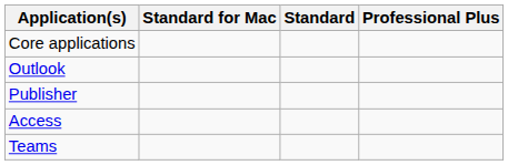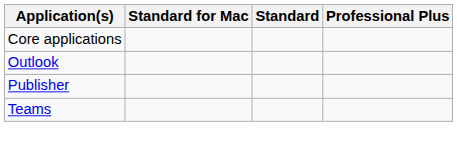 <table class="wikitable">
 <tr>
 <th>Application(s)</th>
 <th>Standard for Mac</th>
 <th>Standard</th>
 <th>Professional Plus</th>
 </tr>
 <tr>
 <td>Core applications</td>
 <td></td>
 <td></td>
 <td></td>
 </tr>
 <tr>
 <td><a href='#'>Outlook</a></td>
 <td></td>
 <td></td>
 <td></td>
 </tr>
 <tr>
 <td><a href='#'>Publisher</a></td>
 <td></td>
 <td></td>
 <td></td>
 </tr>
 <tr>
-<td><a href='#'>Access</a></td>
-<td></td>
-<td></td>
-<td></td>
-</tr>
-<tr>
 <td><a href='#'>Teams</a></td>
 <td></td>
 <td></td>
 <td></td>
 </tr>
 </table>
